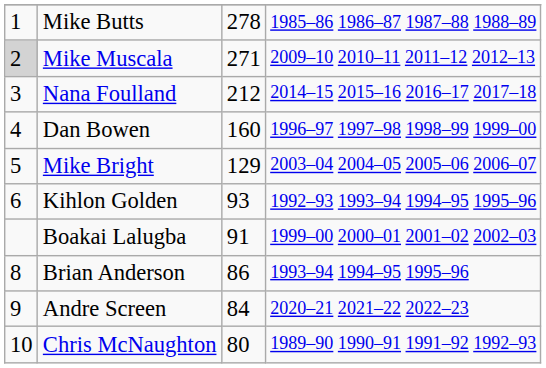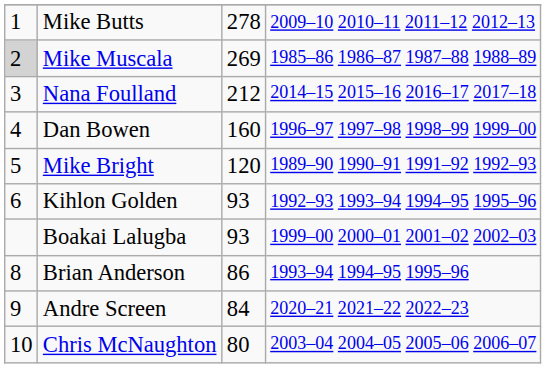 <table class="wikitable">
 <tr>
 </tr>
 <tr>
 <td>1</td>
 <td>Mike Butts</td>
 <td>278</td>
-<td style="font-size:80%;"><a href='#'>1985–86</a> <a href='#'>1986–87</a> <a href='#'>1987–88</a> <a href='#'>1988–89</a></td>
+<td style="font-size:80%;"><a href='#'>2009–10</a> <a href='#'>2010–11</a> <a href='#'>2011–12</a> <a href='#'>2012–13</a></td>
 </tr>
 <tr>
 <td style="background: lightgrey;">2</td>
 <td><a href='#'>Mike Muscala</a></td>
-<td>271</td>
-<td style="font-size:80%;"><a href='#'>2009–10</a> <a href='#'>2010–11</a> <a href='#'>2011–12</a> <a href='#'>2012–13</a></td>
+<td>269</td>
+<td style="font-size:80%;"><a href='#'>1985–86</a> <a href='#'>1986–87</a> <a href='#'>1987–88</a> <a href='#'>1988–89</a></td>
 </tr>
 <tr>
 <td>3</td>
 <td><a href='#'>Nana Foulland</a></td>
 <td>212</td>
 <td style="font-size:80%;"><a href='#'>2014–15</a> <a href='#'>2015–16</a> <a href='#'>2016–17</a> <a href='#'>2017–18</a></td>
 </tr>
 <tr>
 <td>4</td>
 <td>Dan Bowen</td>
 <td>160</td>
 <td style="font-size:80%;"><a href='#'>1996–97</a> <a href='#'>1997–98</a> <a href='#'>1998–99</a> <a href='#'>1999–00</a></td>
 </tr>
 <tr>
 <td>5</td>
 <td><a href='#'>Mike Bright</a></td>
-<td>129</td>
-<td style="font-size:80%;"><a href='#'>2003–04</a> <a href='#'>2004–05</a> <a href='#'>2005–06</a> <a href='#'>2006–07</a></td>
+<td>120</td>
+<td style="font-size:80%;"><a href='#'>1989–90</a> <a href='#'>1990–91</a> <a href='#'>1991–92</a> <a href='#'>1992–93</a></td>
 </tr>
 <tr>
 <td>6</td>
 <td>Kihlon Golden</td>
 <td>93</td>
 <td style="font-size:80%;"><a href='#'>1992–93</a> <a href='#'>1993–94</a> <a href='#'>1994–95</a> <a href='#'>1995–96</a></td>
 </tr>
 <tr>
 <td></td>
 <td>Boakai Lalugba</td>
-<td>91</td>
+<td>93</td>
 <td style="font-size:80%;"><a href='#'>1999–00</a> <a href='#'>2000–01</a> <a href='#'>2001–02</a> <a href='#'>2002–03</a></td>
 </tr>
 <tr>
 <td>8</td>
 <td>Brian Anderson</td>
 <td>86</td>
 <td style="font-size:80%;"><a href='#'>1993–94</a> <a href='#'>1994–95</a> <a href='#'>1995–96</a></td>
 </tr>
 <tr>
 <td>9</td>
 <td>Andre Screen</td>
 <td>84</td>
 <td style="font-size:80%;"><a href='#'>2020–21</a> <a href='#'>2021–22</a> <a href='#'>2022–23</a></td>
 </tr>
 <tr>
 <td>10</td>
 <td><a href='#'>Chris McNaughton</a></td>
 <td>80</td>
-<td style="font-size:80%;"><a href='#'>1989–90</a> <a href='#'>1990–91</a> <a href='#'>1991–92</a> <a href='#'>1992–93</a></td>
+<td style="font-size:80%;"><a href='#'>2003–04</a> <a href='#'>2004–05</a> <a href='#'>2005–06</a> <a href='#'>2006–07</a></td>
 </tr>
 </table>
